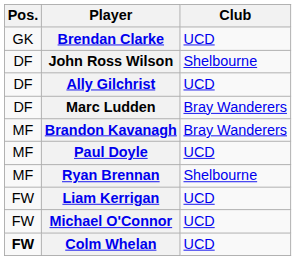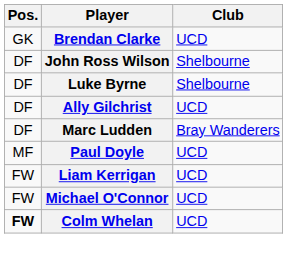 <table class="wikitable plainrowheaders" style="text-align: left">
 <tr>
 <th scope=col>Pos.</th>
 <th scope=col>Player</th>
 <th scope=col>Club</th>
 </tr>
 <tr>
 <td style=text-align:center>GK</td>
 <th scope=row><a href='#'>Brendan Clarke</a> </th>
 <td><a href='#'>UCD</a></td>
 </tr>
 <tr>
 <td style=text-align:center>DF</td>
 <th scope=row>John Ross Wilson </th>
 <td><a href='#'>Shelbourne</a></td>
 </tr>
 <tr>
 <td style=text-align:center>DF</td>
+<th scope=row>Luke Byrne </th>
+<td><a href='#'>Shelbourne</a></td>
+</tr>
+<tr>
+<td style=text-align:center>DF</td>
 <th scope=row><a href='#'>Ally Gilchrist</a> </th>
 <td><a href='#'>UCD</a></td>
 </tr>
 <tr>
 <td style=text-align:center>DF</td>
 <th scope=row>Marc Ludden </th>
 <td><a href='#'>Bray Wanderers</a></td>
 </tr>
 <tr>
 <td style=text-align:center>MF</td>
-<th scope=row><a href='#'>Brandon Kavanagh</a> </th>
-<td><a href='#'>Bray Wanderers</a></td>
-</tr>
-<tr>
-<td style=text-align:center>MF</td>
 <th scope=row><a href='#'>Paul Doyle</a> </th>
 <td><a href='#'>UCD</a></td>
-</tr>
-<tr>
-<td style=text-align:center>MF</td>
-<th scope=row><a href='#'>Ryan Brennan</a> </th>
-<td><a href='#'>Shelbourne</a></td>
 </tr>
 <tr>
 <td style=text-align:center>FW</td>
 <th scope=row><a href='#'>Liam Kerrigan</a> </th>
 <td><a href='#'>UCD</a></td>
 </tr>
 <tr>
 <td style=text-align:center>FW</td>
 <th scope=row><a href='#'>Michael O'Connor</a> </th>
 <td><a href='#'>UCD</a></td>
 </tr>
 <tr>
 <td style=text-align:center><strong>FW</strong></td>
 <th scope=row><a href='#'>Colm Whelan</a> </th>
 <td><a href='#'>UCD</a></td>
 </tr>
 </table>
